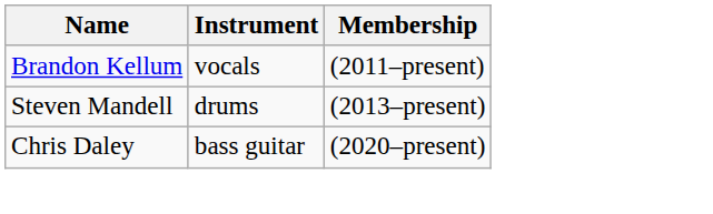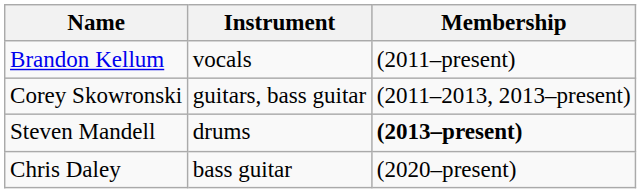 <table class="wikitable">
 <tr>
 <th>Name</th>
 <th>Instrument</th>
 <th>Membership</th>
 </tr>
 <tr>
 <td><a href='#'>Brandon Kellum</a></td>
 <td>vocals</td>
 <td>(2011–present)</td>
 </tr>
 <tr>
+<td>Corey Skowronski</td>
+<td>guitars, bass guitar</td>
+<td>(2011–2013, 2013–present)</td>
+</tr>
+<tr>
 <td>Steven Mandell</td>
 <td>drums</td>
-<td>(2013–present)</td>
+<td><strong>(2013–present)</strong></td>
 </tr>
 <tr>
 <td>Chris Daley</td>
 <td>bass guitar</td>
 <td>(2020–present)</td>
 </tr>
 </table>
